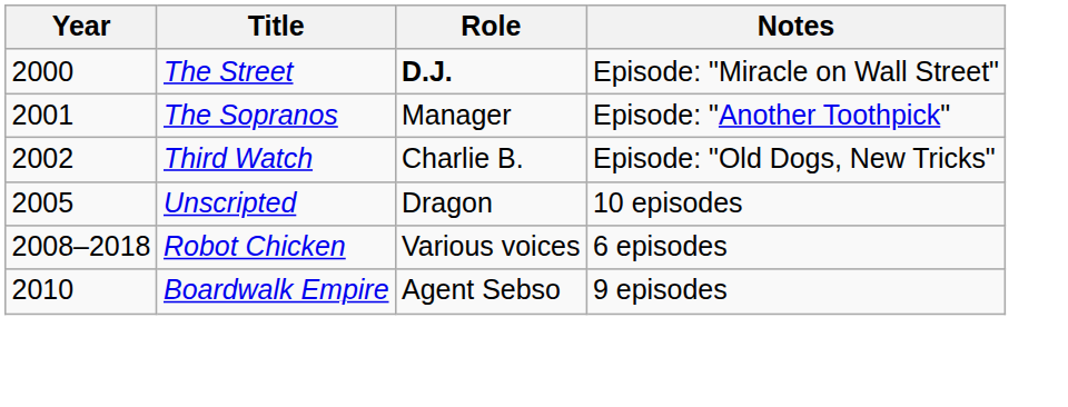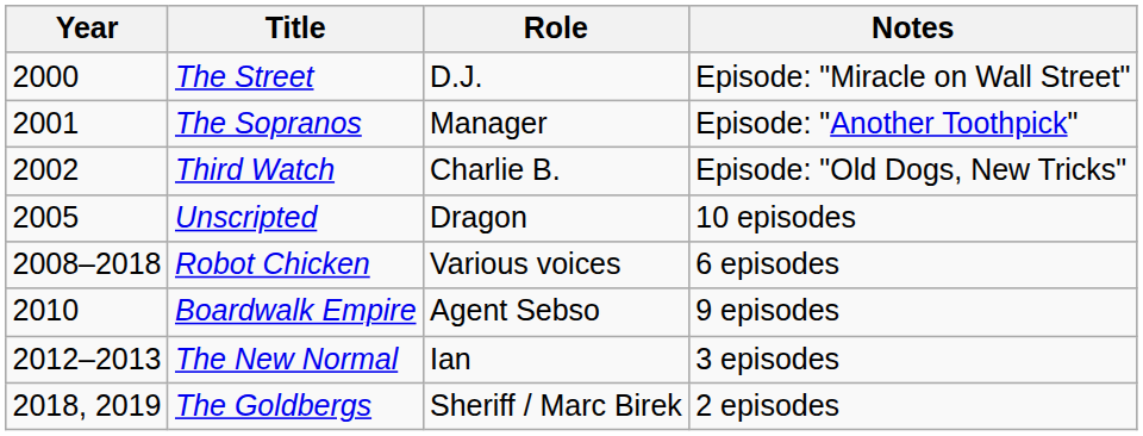 <table class="wikitable sortable">
 <tr>
 <th>Year</th>
 <th>Title</th>
 <th>Role</th>
 <th>Notes</th>
 </tr>
 <tr>
 <td>2000</td>
 <td><a href='#'><em>The Street</em></a></td>
-<td><strong>D.J.</strong></td>
+<td>D.J.</td>
 <td>Episode: "Miracle on Wall Street"</td>
 </tr>
 <tr>
 <td>2001</td>
 <td><em><a href='#'>The Sopranos</a></em></td>
 <td>Manager</td>
 <td>Episode: "<a href='#'>Another Toothpick</a>"</td>
 </tr>
 <tr>
 <td>2002</td>
 <td><em><a href='#'>Third Watch</a></em></td>
 <td>Charlie B.</td>
 <td>Episode: "Old Dogs, New Tricks"</td>
 </tr>
 <tr>
 <td>2005</td>
 <td><em><a href='#'>Unscripted</a></em></td>
 <td>Dragon</td>
 <td>10 episodes</td>
 </tr>
 <tr>
 <td>2008–2018</td>
 <td><em><a href='#'>Robot Chicken</a></em></td>
 <td>Various voices</td>
 <td>6 episodes</td>
 </tr>
 <tr>
 <td>2010</td>
 <td><em><a href='#'>Boardwalk Empire</a></em></td>
 <td>Agent Sebso</td>
 <td>9 episodes</td>
 </tr>
+<tr>
+<td>2012–2013</td>
+<td><a href='#'><em>The New Normal</em></a></td>
+<td>Ian</td>
+<td>3 episodes</td>
+</tr>
+<tr>
+<td>2018, 2019</td>
+<td><a href='#'><em>The Goldbergs</em></a></td>
+<td>Sheriff / Marc Birek</td>
+<td>2 episodes</td>
+</tr>
 </table>
